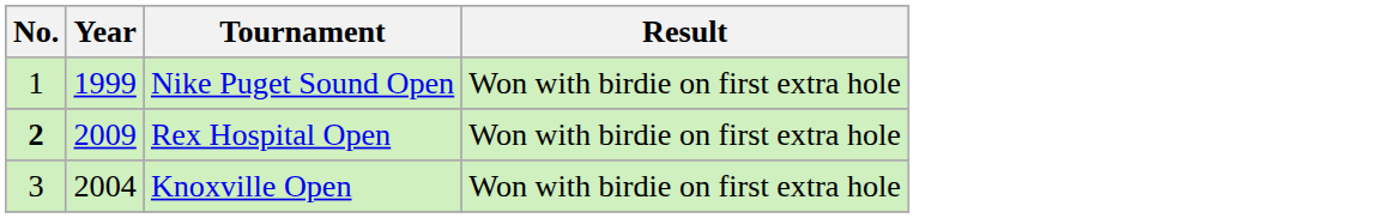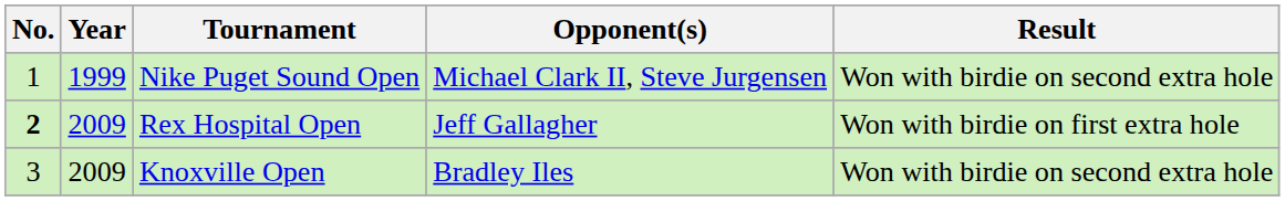 <table class="wikitable" style="font-size:95%;">
 <tr>
 <th>No.</th>
 <th>Year</th>
 <th>Tournament</th>
+<th>Opponent(s)</th>
 <th>Result</th>
 </tr>
 <tr style="background:#D0F0C0;">
 <td align=center>1</td>
 <td><a href='#'>1999</a></td>
 <td><a href='#'>Nike Puget Sound Open</a></td>
-<td>Won with birdie on first extra hole</td>
+<td> <a href='#'>Michael Clark II</a>,  <a href='#'>Steve Jurgensen</a></td>
+<td>Won with birdie on second extra hole</td>
 </tr>
 <tr style="background:#D0F0C0;">
 <td align=center><strong>2</strong></td>
 <td><a href='#'>2009</a></td>
 <td><a href='#'>Rex Hospital Open</a></td>
+<td> <a href='#'>Jeff Gallagher</a></td>
 <td>Won with birdie on first extra hole</td>
 </tr>
 <tr style="background:#D0F0C0;">
 <td align=center>3</td>
-<td>2004</td>
+<td>2009</td>
 <td><a href='#'>Knoxville Open</a></td>
-<td>Won with birdie on first extra hole</td>
+<td> <a href='#'>Bradley Iles</a></td>
+<td>Won with birdie on second extra hole</td>
 </tr>
 </table>
